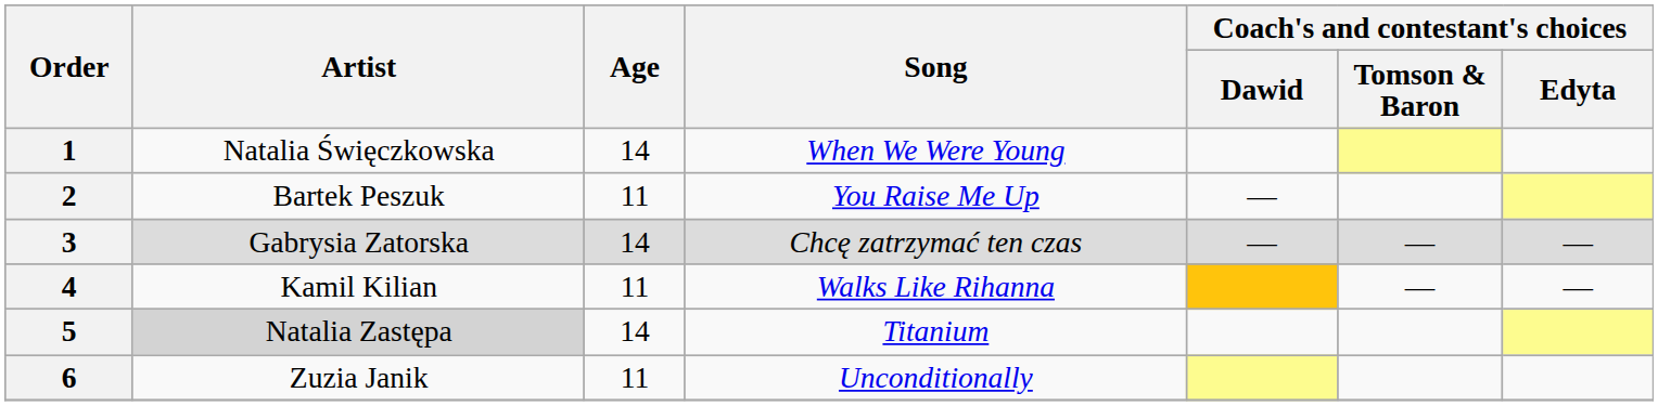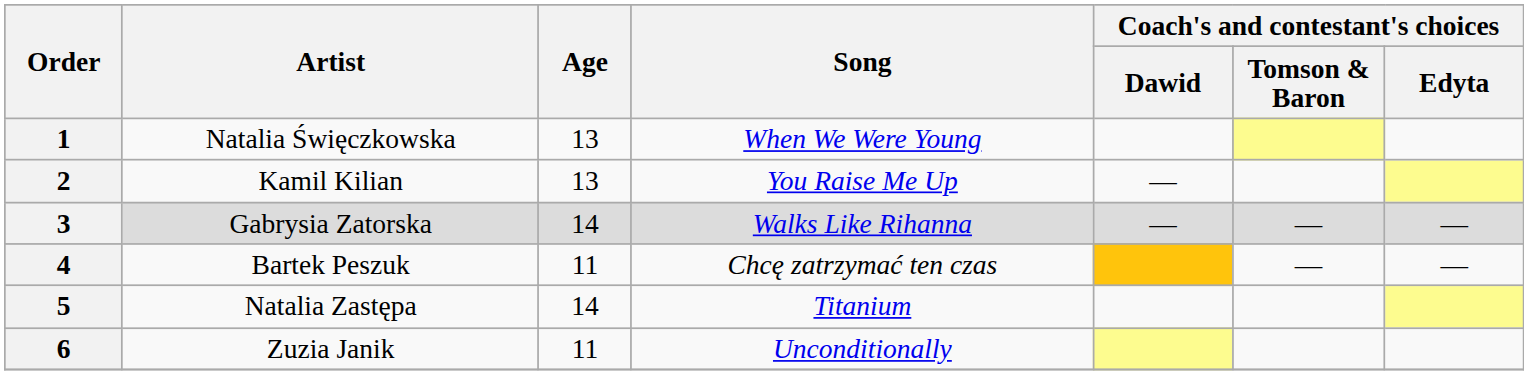 <table class="wikitable" style="text-align:center; line-height:17px; width:100%;">
 <tr>
 <th scope="col" rowspan="2" style="width:04%;">Order</th>
 <th scope="col" rowspan="2" style="width:18%;">Artist</th>
 <th scope="col" rowspan="2" style="width:04%;">Age</th>
 <th scope="col" rowspan="2" style="width:20%;">Song</th>
 <th colspan="3">Coach's and contestant's choices</th>
 </tr>
 <tr>
 <th style="width:06%;">Dawid</th>
 <th style="width:06%;">Tomson & Baron</th>
 <th style="width:06%;">Edyta</th>
 </tr>
 <tr>
 <th>1</th>
 <td>Natalia Święczkowska</td>
-<td>14</td>
+<td>13</td>
 <td><a href='#'><em>When We Were Young</em></a></td>
 <td><strong></strong></td>
 <td style="background:#fdfc8f;"><strong></strong></td>
 <td><strong></strong></td>
 </tr>
 <tr>
 <th>2</th>
-<td>Bartek Peszuk</td>
-<td>11</td>
+<td>Kamil Kilian</td>
+<td>13</td>
 <td><em><a href='#'>You Raise Me Up</a></em></td>
 <td>—</td>
 <td><strong></strong></td>
 <td style="background:#fdfc8f;"><strong></strong></td>
 </tr>
 <tr style="background:#DCDCDC;">
 <th>3</th>
 <td>Gabrysia Zatorska</td>
 <td>14</td>
-<td><em>Chcę zatrzymać ten czas</em></td>
+<td><em><a href='#'>Walks Like Rihanna</a></em></td>
 <td>—</td>
 <td>—</td>
 <td>—</td>
 </tr>
 <tr>
 <th>4</th>
-<td>Kamil Kilian</td>
+<td>Bartek Peszuk</td>
 <td>11</td>
-<td><em><a href='#'>Walks Like Rihanna</a></em></td>
+<td><em>Chcę zatrzymać ten czas</em></td>
 <td style="background:#FFC40C;"><strong></strong></td>
 <td>—</td>
 <td>—</td>
 </tr>
 <tr>
 <th>5</th>
-<td style="background: lightgrey;">Natalia Zastępa</td>
+<td>Natalia Zastępa</td>
 <td>14</td>
 <td><a href='#'><em>Titanium</em></a></td>
 <td><strong></strong></td>
 <td><strong></strong></td>
 <td style="background:#fdfc8f;"><strong></strong></td>
 </tr>
 <tr>
 <th>6</th>
 <td>Zuzia Janik</td>
 <td>11</td>
 <td><em><a href='#'>Unconditionally</a></em></td>
 <td style="background:#fdfc8f;"><strong></strong></td>
 <td><strong></strong></td>
 <td><strong></strong></td>
 </tr>
 <tr>
 </tr>
 </table>
